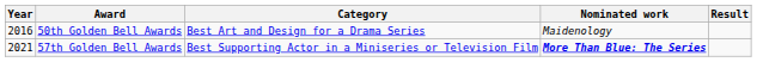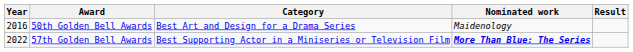 <table class="wikitable sortable">
 <tr>
 <th>Year</th>
 <th>Award</th>
 <th>Category</th>
 <th>Nominated work</th>
 <th>Result</th>
 </tr>
 <tr>
 <td>2016</td>
 <td><a href='#'>50th Golden Bell Awards</a></td>
 <td><a href='#'>Best Art and Design for a Drama Series</a></td>
 <td><em>Maidenology</em></td>
 <td></td>
 </tr>
 <tr>
-<td>2021</td>
+<td>2022</td>
 <td><a href='#'>57th Golden Bell Awards</a></td>
 <td><a href='#'>Best Supporting Actor in a Miniseries or Television Film</a></td>
 <td><strong><em><a href='#'>More Than Blue: The Series</a></em></strong></td>
 <td></td>
 </tr>
 </table>
